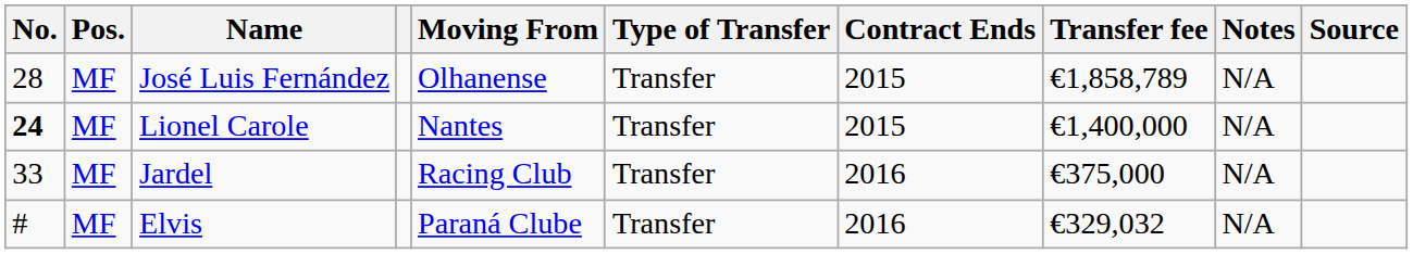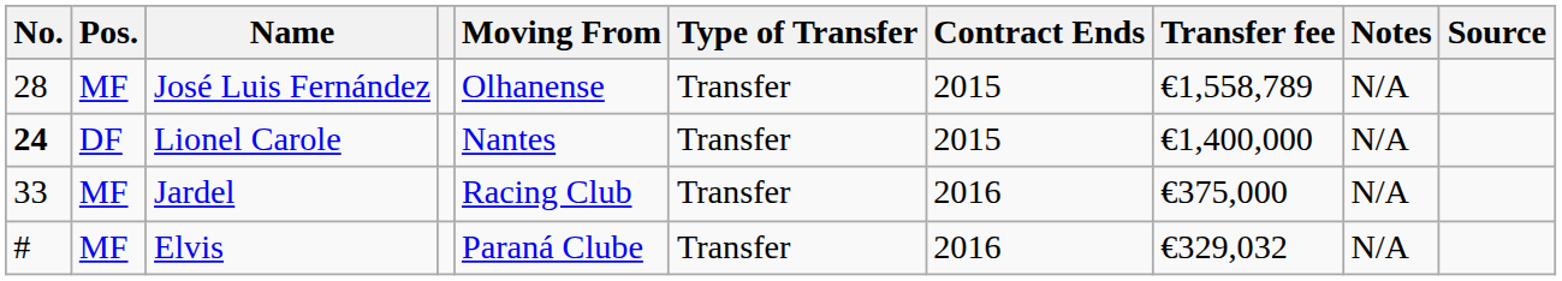 <table class="wikitable sortable">
 <tr>
 <th>No.</th>
 <th>Pos.</th>
 <th>Name</th>
 <th></th>
 <th>Moving From</th>
 <th>Type of Transfer</th>
 <th>Contract Ends</th>
 <th>Transfer fee</th>
 <th>Notes</th>
 <th>Source</th>
 </tr>
 <tr>
 <td>28</td>
 <td><a href='#'>MF</a></td>
 <td> <a href='#'>José Luis Fernández</a></td>
 <td></td>
 <td> <a href='#'>Olhanense</a></td>
 <td>Transfer</td>
 <td>2015</td>
-<td>€1,858,789</td>
+<td>€1,558,789</td>
 <td>N/A</td>
 <td></td>
 </tr>
 <tr>
 <td><strong>24</strong></td>
-<td><a href='#'>MF</a></td>
+<td><a href='#'>DF</a></td>
 <td> <a href='#'>Lionel Carole</a></td>
 <td></td>
 <td> <a href='#'>Nantes</a></td>
 <td>Transfer</td>
 <td>2015</td>
 <td>€1,400,000</td>
 <td>N/A</td>
 <td></td>
 </tr>
 <tr>
 <td>33</td>
 <td><a href='#'>MF</a></td>
 <td> <a href='#'>Jardel</a></td>
 <td></td>
 <td> <a href='#'>Racing Club</a></td>
 <td>Transfer</td>
 <td>2016</td>
 <td>€375,000</td>
 <td>N/A</td>
 <td></td>
 </tr>
 <tr>
 <td>#</td>
 <td><a href='#'>MF</a></td>
 <td> <a href='#'>Elvis</a></td>
 <td></td>
 <td> <a href='#'>Paraná Clube</a></td>
 <td>Transfer</td>
 <td>2016</td>
 <td>€329,032</td>
 <td>N/A</td>
 <td></td>
 </tr>
 </table>
